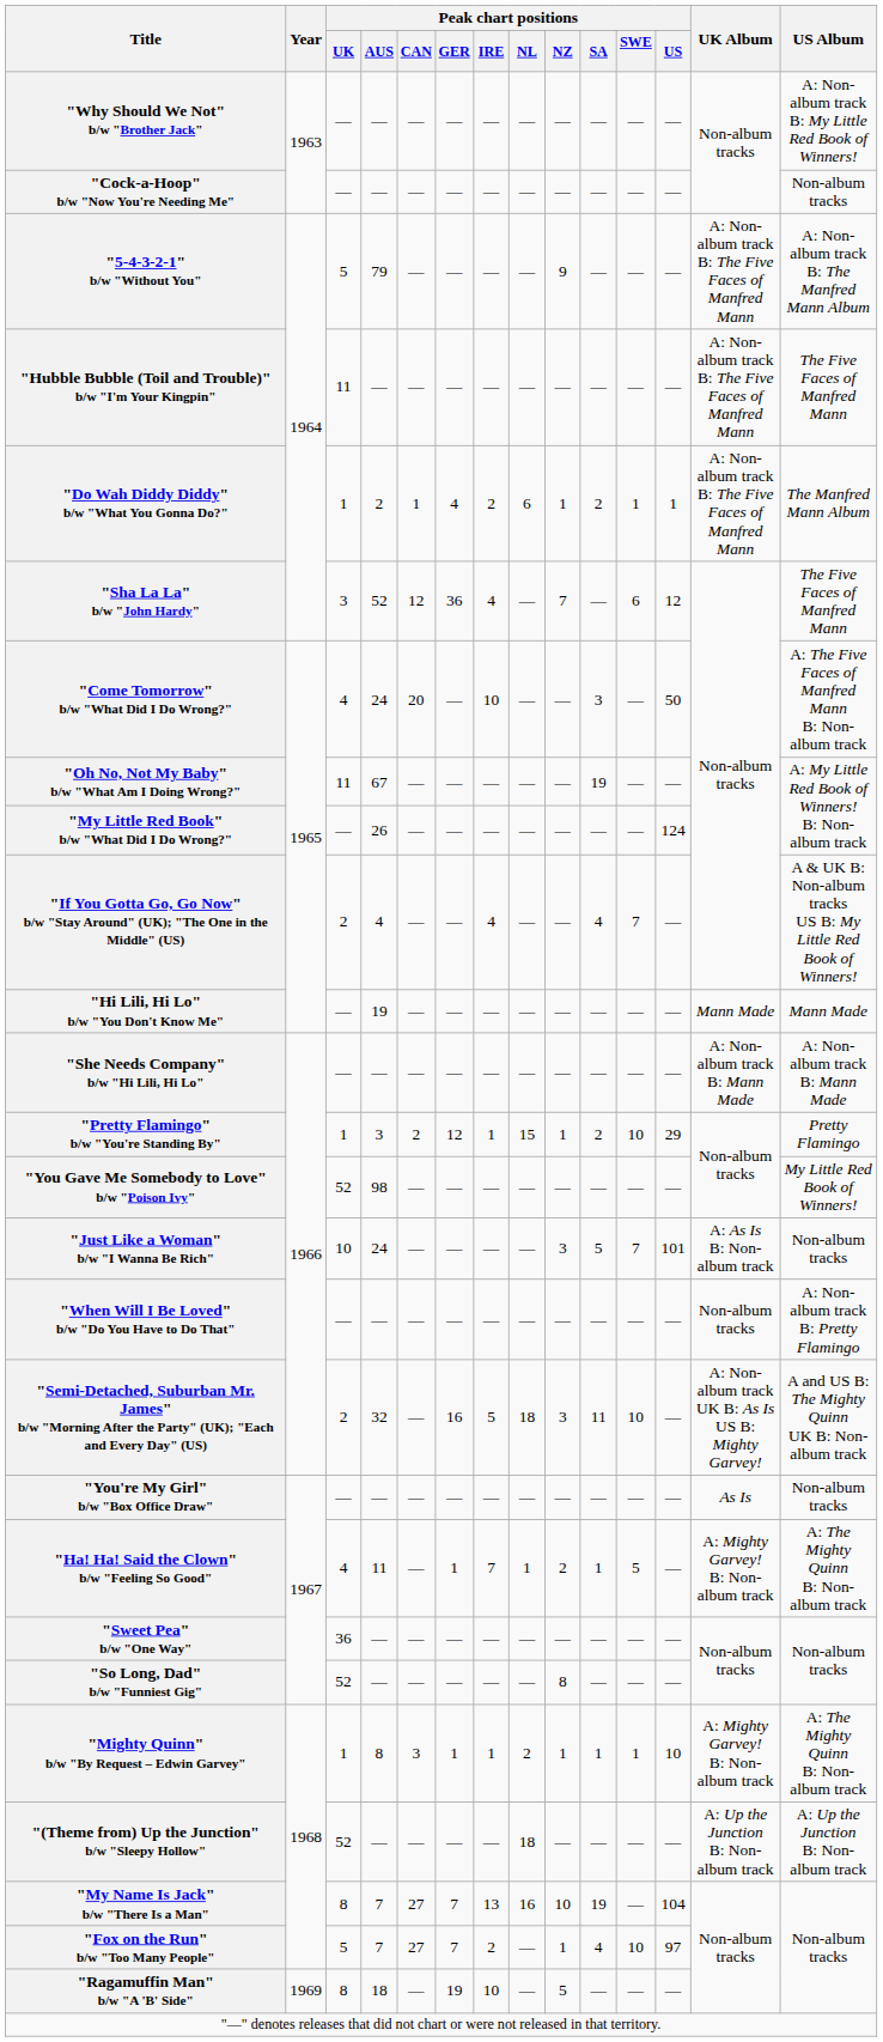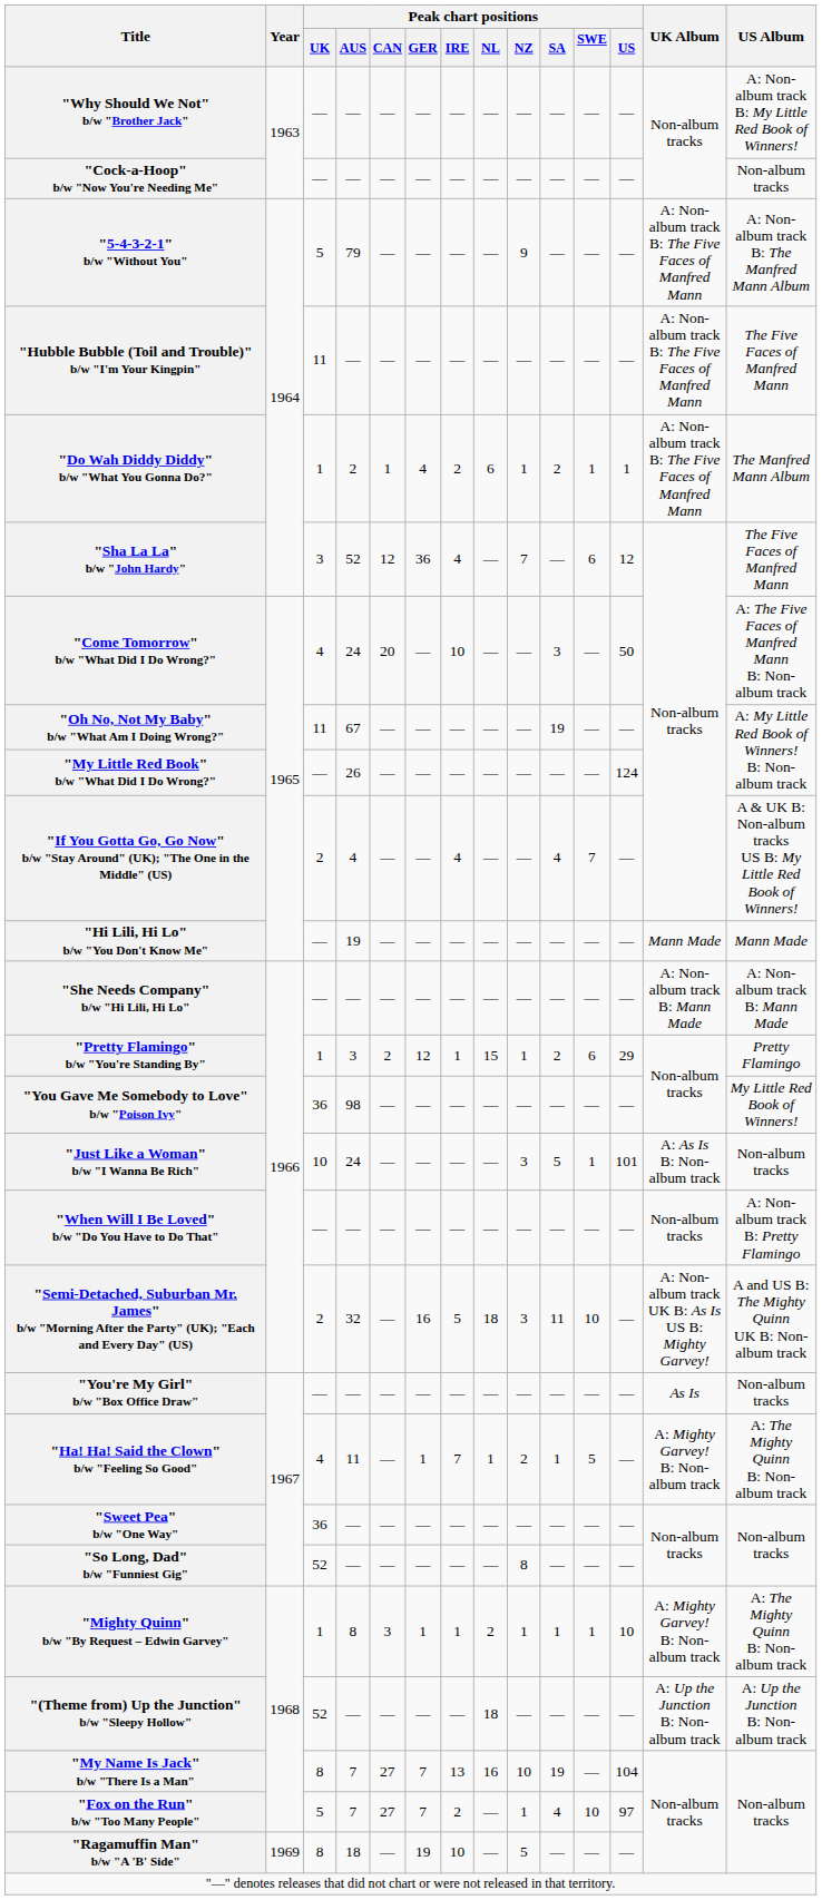 <table class="wikitable plainrowheaders" style="text-align:center;">
 <tr>
 <th rowspan="2" scope="col" style="width:17em;">Title</th>
 <th rowspan="2" scope="col" style="width:2em;">Year</th>
 <th colspan="10">Peak chart positions</th>
 <th rowspan="2">UK Album</th>
 <th rowspan="2">US Album</th>
 </tr>
 <tr>
 <th scope="col" style="width:2em;font-size:90%;"><a href='#'>UK</a><br></th>
 <th scope="col" style="width:2em;font-size:90%;"><a href='#'>AUS</a><br></th>
 <th scope="col" style="width:2em;font-size:90%;"><a href='#'>CAN</a><br></th>
 <th scope="col" style="width:2em;font-size:90%;"><a href='#'>GER</a><br></th>
 <th scope="col" style="width:2em;font-size:90%;"><a href='#'>IRE</a><br></th>
 <th scope="col" style="width:2em;font-size:90%;"><a href='#'>NL</a><br></th>
 <th scope="col" style="width:2em;font-size:90%;"><a href='#'>NZ</a><br></th>
 <th scope="col" style="width:2em;font-size:90%;"><a href='#'>SA</a><br></th>
 <th scope="col" style="width:2em;font-size:90%;"><a href='#'>SWE</a><br><br></th>
 <th scope="col" style="width:2em;font-size:90%;"><a href='#'>US</a><br></th>
 </tr>
 <tr>
 <th scope="row">"Why Should We Not"<br><small>b/w "<a href='#'>Brother Jack</a>"</small></th>
 <td rowspan="2">1963</td>
 <td>—</td>
 <td>—</td>
 <td>—</td>
 <td>—</td>
 <td>—</td>
 <td>—</td>
 <td>—</td>
 <td>—</td>
 <td>—</td>
 <td>—</td>
 <td rowspan="2">Non-album tracks</td>
 <td>A: Non-album track<br>B: <em>My Little Red Book of Winners!</em></td>
 </tr>
 <tr>
 <th scope="row">"Cock-a-Hoop"<br><small>b/w "Now You're Needing Me"</small></th>
 <td>—</td>
 <td>—</td>
 <td>—</td>
 <td>—</td>
 <td>—</td>
 <td>—</td>
 <td>—</td>
 <td>—</td>
 <td>—</td>
 <td>—</td>
 <td>Non-album tracks</td>
 </tr>
 <tr>
 <th scope="row">"<a href='#'>5-4-3-2-1</a>"<br><small>b/w "Without You"</small></th>
 <td rowspan="4">1964</td>
 <td>5</td>
 <td>79</td>
 <td>—</td>
 <td>—</td>
 <td>—</td>
 <td>—</td>
 <td>9</td>
 <td>—</td>
 <td>—</td>
 <td>—</td>
 <td>A: Non-album track<br>B: <em>The Five Faces of Manfred Mann</em></td>
 <td>A: Non-album track<br>B: <em>The Manfred Mann Album</em></td>
 </tr>
 <tr>
 <th scope="row">"Hubble Bubble (Toil and Trouble)"<br><small>b/w "I'm Your Kingpin"</small></th>
 <td>11</td>
 <td>—</td>
 <td>—</td>
 <td>—</td>
 <td>—</td>
 <td>—</td>
 <td>—</td>
 <td>—</td>
 <td>—</td>
 <td>—</td>
 <td>A: Non-album track<br>B: <em>The Five Faces of Manfred Mann</em></td>
 <td><em>The Five Faces of Manfred Mann</em></td>
 </tr>
 <tr>
 <th scope="row">"<a href='#'>Do Wah Diddy Diddy</a>"<br><small>b/w "What You Gonna Do?"</small></th>
 <td>1</td>
 <td>2</td>
 <td>1</td>
 <td>4</td>
 <td>2</td>
 <td>6</td>
 <td>1</td>
 <td>2</td>
 <td>1</td>
 <td>1</td>
 <td>A: Non-album track<br>B: <em>The Five Faces of Manfred Mann</em></td>
 <td><em>The Manfred Mann Album</em></td>
 </tr>
 <tr>
 <th scope="row">"<a href='#'>Sha La La</a>"<br><small>b/w "<a href='#'>John Hardy</a>"</small></th>
 <td>3</td>
 <td>52</td>
 <td>12</td>
 <td>36</td>
 <td>4</td>
 <td>—</td>
 <td>7</td>
 <td>—</td>
 <td>6</td>
 <td>12</td>
 <td rowspan="5">Non-album tracks</td>
 <td><em>The Five Faces of Manfred Mann</em></td>
 </tr>
 <tr>
 <th scope="row">"<a href='#'>Come Tomorrow</a>"<br><small>b/w "What Did I Do Wrong?"</small></th>
 <td rowspan="5">1965</td>
 <td>4</td>
 <td>24</td>
 <td>20</td>
 <td>—</td>
 <td>10</td>
 <td>—</td>
 <td>—</td>
 <td>3</td>
 <td>—</td>
 <td>50</td>
 <td>A: <em>The Five Faces of Manfred Mann</em><br>B: Non-album track</td>
 </tr>
 <tr>
 <th scope="row">"<a href='#'>Oh No, Not My Baby</a>"<br><small>b/w "What Am I Doing Wrong?"</small></th>
 <td>11</td>
 <td>67</td>
 <td>—</td>
 <td>—</td>
 <td>—</td>
 <td>—</td>
 <td>—</td>
 <td>19</td>
 <td>—</td>
 <td>—</td>
 <td rowspan="2">A: <em>My Little Red Book of Winners!</em><br>B: Non-album track</td>
 </tr>
 <tr>
 <th scope="row">"<a href='#'>My Little Red Book</a>" <br><small>b/w "What Did I Do Wrong?"</small></th>
 <td>—</td>
 <td>26</td>
 <td>—</td>
 <td>—</td>
 <td>—</td>
 <td>—</td>
 <td>—</td>
 <td>—</td>
 <td>—</td>
 <td>124</td>
 </tr>
 <tr>
 <th scope="row">"<a href='#'>If You Gotta Go, Go Now</a>"<br><small>b/w "Stay Around" (UK); "The One in the Middle" (US)</small></th>
 <td>2</td>
 <td>4</td>
 <td>—</td>
 <td>—</td>
 <td>4</td>
 <td>—</td>
 <td>—</td>
 <td>4</td>
 <td>7</td>
 <td>—</td>
 <td>A & UK B: Non-album tracks<br>US B: <em>My Little Red Book of Winners!</em></td>
 </tr>
 <tr>
 <th scope="row">"Hi Lili, Hi Lo" <br><small>b/w "You Don't Know Me"</small></th>
 <td>—</td>
 <td>19</td>
 <td>—</td>
 <td>—</td>
 <td>—</td>
 <td>—</td>
 <td>—</td>
 <td>—</td>
 <td>—</td>
 <td>—</td>
 <td><em>Mann Made</em></td>
 <td><em>Mann Made</em></td>
 </tr>
 <tr>
 <th scope="row">"She Needs Company" <br><small>b/w "Hi Lili, Hi Lo"</small></th>
 <td rowspan="6">1966</td>
 <td>—</td>
 <td>—</td>
 <td>—</td>
 <td>—</td>
 <td>—</td>
 <td>—</td>
 <td>—</td>
 <td>—</td>
 <td>—</td>
 <td>—</td>
 <td>A: Non-album track<br>B: <em>Mann Made</em></td>
 <td>A: Non-album track<br>B: <em>Mann Made</em></td>
 </tr>
 <tr>
 <th scope="row">"<a href='#'>Pretty Flamingo</a>"<br><small>b/w "You're Standing By"</small></th>
 <td>1</td>
 <td>3</td>
 <td>2</td>
 <td>12</td>
 <td>1</td>
 <td>15</td>
 <td>1</td>
 <td>2</td>
-<td>10</td>
+<td>6</td>
 <td>29</td>
 <td rowspan="2">Non-album tracks</td>
 <td><em>Pretty Flamingo</em></td>
 </tr>
 <tr>
 <th scope="row">"You Gave Me Somebody to Love"<br><small>b/w "<a href='#'>Poison Ivy</a>"</small></th>
-<td>52</td>
+<td>36</td>
 <td>98</td>
 <td>—</td>
 <td>—</td>
 <td>—</td>
 <td>—</td>
 <td>—</td>
 <td>—</td>
 <td>—</td>
 <td>—</td>
 <td><em>My Little Red Book of Winners!</em></td>
 </tr>
 <tr>
 <th scope="row">"<a href='#'>Just Like a Woman</a>"<br><small>b/w "I Wanna Be Rich"</small></th>
 <td>10</td>
 <td>24</td>
 <td>—</td>
 <td>—</td>
 <td>—</td>
 <td>—</td>
 <td>3</td>
 <td>5</td>
-<td>7</td>
+<td>1</td>
 <td>101</td>
 <td>A: <em>As Is</em><br>B: Non-album track</td>
 <td>Non-album tracks</td>
 </tr>
 <tr>
 <th scope="row">"<a href='#'>When Will I Be Loved</a>" <br><small>b/w "Do You Have to Do That"</small></th>
 <td>—</td>
 <td>—</td>
 <td>—</td>
 <td>—</td>
 <td>—</td>
 <td>—</td>
 <td>—</td>
 <td>—</td>
 <td>—</td>
 <td>—</td>
 <td>Non-album tracks</td>
 <td>A: Non-album track<br>B: <em>Pretty Flamingo</em></td>
 </tr>
 <tr>
 <th scope="row">"<a href='#'>Semi-Detached, Suburban Mr. James</a>"<br><small>b/w "Morning After the Party" (UK); "Each and Every Day" (US)</small></th>
 <td>2</td>
 <td>32</td>
 <td>—</td>
 <td>16</td>
 <td>5</td>
 <td>18</td>
 <td>3</td>
 <td>11</td>
 <td>10</td>
 <td>—</td>
 <td>A: Non-album track<br>UK B: <em>As Is</em><br>US B: <em>Mighty Garvey!</em></td>
 <td>A and US B: <em>The Mighty Quinn</em><br>UK B: Non-album track</td>
 </tr>
 <tr>
 <th scope="row">"You're My Girl" <br><small>b/w "Box Office Draw"</small></th>
 <td rowspan="4">1967</td>
 <td>—</td>
 <td>—</td>
 <td>—</td>
 <td>—</td>
 <td>—</td>
 <td>—</td>
 <td>—</td>
 <td>—</td>
 <td>—</td>
 <td>—</td>
 <td><em>As Is</em></td>
 <td>Non-album tracks</td>
 </tr>
 <tr>
 <th scope="row">"<a href='#'>Ha! Ha! Said the Clown</a>"<br><small>b/w "Feeling So Good"</small></th>
 <td>4</td>
 <td>11</td>
 <td>—</td>
 <td>1</td>
 <td>7</td>
 <td>1</td>
 <td>2</td>
 <td>1</td>
 <td>5</td>
 <td>—</td>
 <td>A: <em>Mighty Garvey!</em><br>B: Non-album track</td>
 <td>A: <em>The Mighty Quinn</em><br>B: Non-album track</td>
 </tr>
 <tr>
 <th scope="row">"<a href='#'>Sweet Pea</a>"<br><small>b/w "One Way"</small></th>
 <td>36</td>
 <td>—</td>
 <td>—</td>
 <td>—</td>
 <td>—</td>
 <td>—</td>
 <td>—</td>
 <td>—</td>
 <td>—</td>
 <td>—</td>
 <td rowspan="2">Non-album tracks</td>
 <td rowspan="2">Non-album tracks</td>
 </tr>
 <tr>
 <th scope="row">"So Long, Dad"<br><small>b/w "Funniest Gig"</small></th>
 <td>52</td>
 <td>—</td>
 <td>—</td>
 <td>—</td>
 <td>—</td>
 <td>—</td>
 <td>8</td>
 <td>—</td>
 <td>—</td>
 <td>—</td>
 </tr>
 <tr>
 <th scope="row">"<a href='#'>Mighty Quinn</a>"<br><small>b/w "By Request – Edwin Garvey"</small></th>
 <td rowspan="4">1968</td>
 <td>1</td>
 <td>8</td>
 <td>3</td>
 <td>1</td>
 <td>1</td>
 <td>2</td>
 <td>1</td>
 <td>1</td>
 <td>1</td>
 <td>10</td>
 <td>A: <em>Mighty Garvey!</em><br>B: Non-album track</td>
 <td>A: <em>The Mighty Quinn</em><br>B: Non-album track</td>
 </tr>
 <tr>
 <th scope="row">"(Theme from) Up the Junction"<br><small>b/w "Sleepy Hollow"</small></th>
 <td>52</td>
 <td>—</td>
 <td>—</td>
 <td>—</td>
 <td>—</td>
 <td>18</td>
 <td>—</td>
 <td>—</td>
 <td>—</td>
 <td>—</td>
 <td>A: <em>Up the Junction</em><br>B: Non-album track</td>
 <td>A: <em>Up the Junction</em><br>B: Non-album track</td>
 </tr>
 <tr>
 <th scope="row">"<a href='#'>My Name Is Jack</a>"<br><small>b/w "There Is a Man"</small></th>
 <td>8</td>
 <td>7</td>
 <td>27</td>
 <td>7</td>
 <td>13</td>
 <td>16</td>
 <td>10</td>
 <td>19</td>
 <td>—</td>
 <td>104</td>
 <td rowspan="3">Non-album tracks</td>
 <td rowspan="3">Non-album tracks</td>
 </tr>
 <tr>
 <th scope="row">"<a href='#'>Fox on the Run</a>"<br><small>b/w "Too Many People"</small></th>
 <td>5</td>
 <td>7</td>
 <td>27</td>
 <td>7</td>
 <td>2</td>
 <td>—</td>
 <td>1</td>
 <td>4</td>
 <td>10</td>
 <td>97</td>
 </tr>
 <tr>
 <th scope="row">"Ragamuffin Man"<br><small>b/w "A 'B' Side"</small></th>
 <td>1969</td>
 <td>8</td>
 <td>18</td>
 <td>—</td>
 <td>19</td>
 <td>10</td>
 <td>—</td>
 <td>5</td>
 <td>—</td>
 <td>—</td>
 <td>—</td>
 </tr>
 <tr>
 <td colspan="14" style="font-size:90%">"—" denotes releases that did not chart or were not released in that territory.</td>
 </tr>
 </table>
